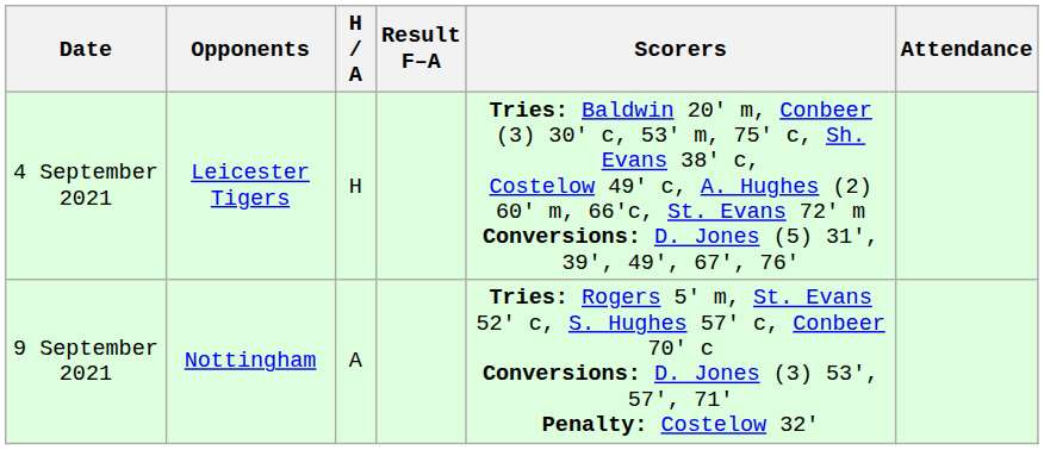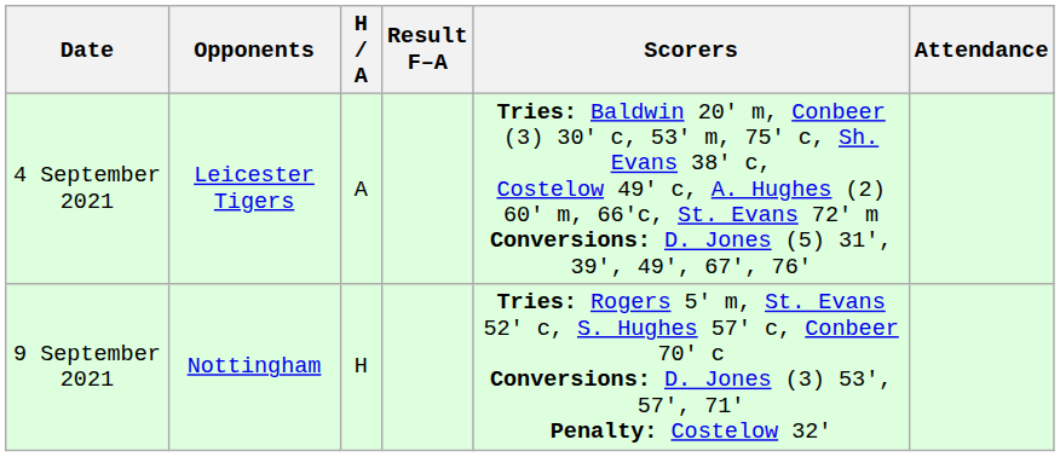 <table class="wikitable" style="text-align:center">
 <tr>
 <th>Date</th>
 <th>Opponents</th>
 <th>H / A</th>
 <th>Result<br>F–A</th>
 <th>Scorers</th>
 <th>Attendance</th>
 </tr>
 <tr style="background:#ddffdd">
 <td>4 September 2021</td>
 <td><a href='#'>Leicester Tigers</a></td>
-<td>H</td>
+<td>A</td>
 <td></td>
 <td><strong>Tries:</strong> <a href='#'>Baldwin</a> 20' m, <a href='#'>Conbeer</a> (3) 30' c, 53' m, 75' c, <a href='#'>Sh. Evans</a> 38' c,<br><a href='#'>Costelow</a> 49' c, <a href='#'>A. Hughes</a> (2) 60' m, 66'c, <a href='#'>St. Evans</a> 72' m<br><strong>Conversions:</strong> <a href='#'>D. Jones</a> (5) 31', 39', 49', 67', 76'</td>
 <td></td>
 </tr>
 <tr style="background:#ddffdd">
 <td>9 September 2021</td>
 <td><a href='#'>Nottingham</a></td>
-<td>A</td>
+<td>H</td>
 <td></td>
 <td><strong>Tries:</strong> <a href='#'>Rogers</a> 5' m, <a href='#'>St. Evans</a> 52' c, <a href='#'>S. Hughes</a> 57' c, <a href='#'>Conbeer</a> 70' c<br><strong>Conversions:</strong> <a href='#'>D. Jones</a> (3) 53', 57', 71'<br><strong>Penalty:</strong> <a href='#'>Costelow</a> 32'</td>
 <td></td>
 </tr>
 </table>
